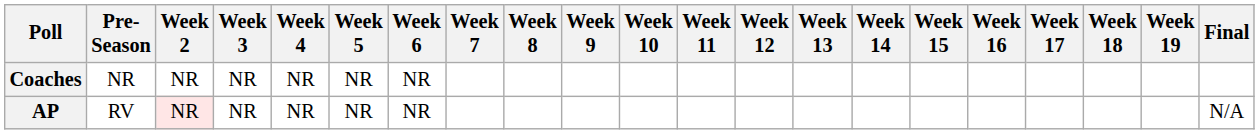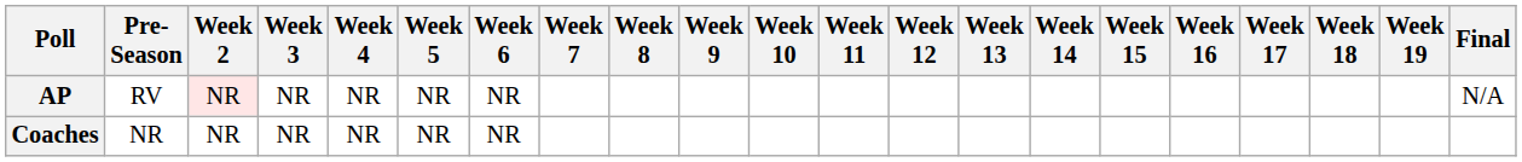 <table class="wikitable" style="white-space:nowrap;font-size:90%">
 <tr>
 <th>Poll</th>
 <th>Pre-<br>Season</th>
 <th>Week<br>2</th>
 <th>Week<br>3</th>
 <th>Week<br>4</th>
 <th>Week<br>5</th>
 <th>Week<br>6</th>
 <th>Week<br>7</th>
 <th>Week<br>8</th>
 <th>Week<br>9</th>
 <th>Week<br>10</th>
 <th>Week<br>11</th>
 <th>Week<br>12</th>
 <th>Week<br>13</th>
 <th>Week<br>14</th>
 <th>Week<br>15</th>
 <th>Week<br>16</th>
 <th>Week<br>17</th>
 <th>Week<br>18</th>
 <th>Week<br>19</th>
 <th>Final</th>
 </tr>
 <tr style="text-align:center;">
+<th>AP</th>
+<td style="background:#FFF;">RV</td>
+<td style="background:#FFE6E6;">NR</td>
+<td style="background:#FFF;">NR</td>
+<td style="background:#FFF;">NR</td>
+<td style="background:#FFF;">NR</td>
+<td style="background:#FFF;">NR</td>
+<td style="background:#FFF;"></td>
+<td style="background:#FFF;"></td>
+<td style="background:#FFF;"></td>
+<td style="background:#FFF;"></td>
+<td style="background:#FFF;"></td>
+<td style="background:#FFF;"></td>
+<td style="background:#FFF;"></td>
+<td style="background:#FFF;"></td>
+<td style="background:#FFF;"></td>
+<td style="background:#FFF;"></td>
+<td style="background:#FFF;"></td>
+<td style="background:#FFF;"></td>
+<td style="background:#FFF;"></td>
+<td style="background:#FFF;">N/A</td>
+</tr>
+<tr style="text-align:center;">
 <th>Coaches</th>
 <td style="background:#FFF;">NR</td>
 <td style="background:#FFF;">NR</td>
 <td style="background:#FFF;">NR</td>
 <td style="background:#FFF;">NR</td>
 <td style="background:#FFF;">NR</td>
 <td style="background:#FFF;">NR</td>
 <td style="background:#FFF;"></td>
 <td style="background:#FFF;"></td>
 <td style="background:#FFF;"></td>
 <td style="background:#FFF;"></td>
 <td style="background:#FFF;"></td>
 <td style="background:#FFF;"></td>
 <td style="background:#FFF;"></td>
 <td style="background:#FFF;"></td>
 <td style="background:#FFF;"></td>
 <td style="background:#FFF;"></td>
 <td style="background:#FFF;"></td>
 <td style="background:#FFF;"></td>
 <td style="background:#FFF;"></td>
 <td style="background:#FFF;"></td>
 </tr>
-<tr style="text-align:center;">
-<th>AP</th>
-<td style="background:#FFF;">RV</td>
-<td style="background:#FFE6E6;">NR</td>
-<td style="background:#FFF;">NR</td>
-<td style="background:#FFF;">NR</td>
-<td style="background:#FFF;">NR</td>
-<td style="background:#FFF;">NR</td>
-<td style="background:#FFF;"></td>
-<td style="background:#FFF;"></td>
-<td style="background:#FFF;"></td>
-<td style="background:#FFF;"></td>
-<td style="background:#FFF;"></td>
-<td style="background:#FFF;"></td>
-<td style="background:#FFF;"></td>
-<td style="background:#FFF;"></td>
-<td style="background:#FFF;"></td>
-<td style="background:#FFF;"></td>
-<td style="background:#FFF;"></td>
-<td style="background:#FFF;"></td>
-<td style="background:#FFF;"></td>
-<td style="background:#FFF;">N/A</td>
-</tr>
 </table>
